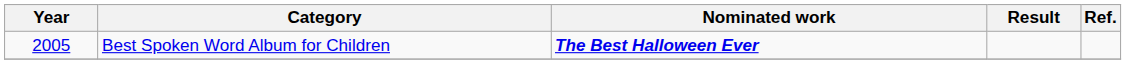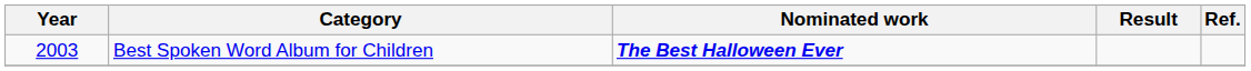 <table class=wikitable>
 <tr>
 <th scope="col" style="width:5em;">Year</th>
 <th scope="col" style="width:26em;">Category</th>
 <th scope="col" style="width:25em;">Nominated work</th>
 <th scope="col" style="width:5em;">Result</th>
 <th>Ref.</th>
 </tr>
 <tr>
-<td style="text-align:center;", align="center"><a href='#'>2005</a></td>
+<td style="text-align:center;", align="center"><a href='#'>2003</a></td>
 <td><a href='#'>Best Spoken Word Album for Children</a></td>
 <td><strong><em><a href='#'>The Best Halloween Ever</a></em></strong></td>
 <td></td>
 <td style="text-align:center;"></td>
 </tr>
 <tr>
 </tr>
 </table>
